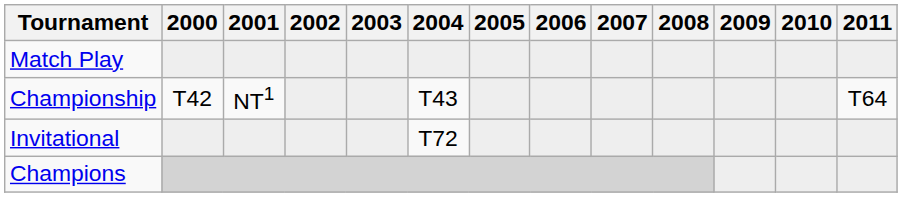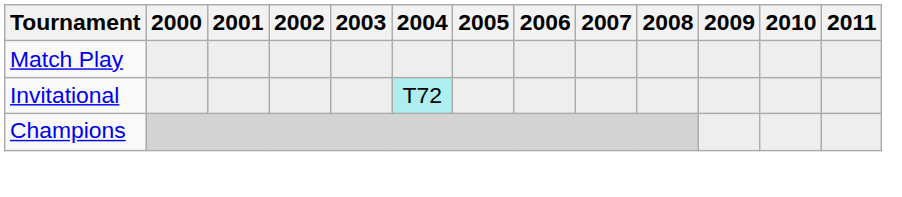 <table class="wikitable" style="text-align:center;">
 <tr>
 <th>Tournament</th>
 <th>2000</th>
 <th>2001</th>
 <th>2002</th>
 <th>2003</th>
 <th>2004</th>
 <th>2005</th>
 <th>2006</th>
 <th>2007</th>
 <th>2008</th>
 <th>2009</th>
 <th>2010</th>
 <th>2011</th>
 </tr>
 <tr>
 <td align="left"><a href='#'>Match Play</a></td>
 <td style="background:#eeeeee;"></td>
 <td style="background:#eeeeee;"></td>
 <td style="background:#eeeeee;"></td>
 <td style="background:#eeeeee;"></td>
 <td style="background:#eeeeee;"></td>
 <td style="background:#eeeeee;"></td>
 <td style="background:#eeeeee;"></td>
 <td style="background:#eeeeee;"></td>
 <td style="background:#eeeeee;"></td>
 <td style="background:#eeeeee;"></td>
 <td style="background:#eeeeee;"></td>
 <td style="background:#eeeeee;"></td>
 </tr>
 <tr>
-<td align="left"><a href='#'>Championship</a></td>
-<td>T42</td>
-<td>NT<sup>1</sup></td>
-<td style="background:#eeeeee;"></td>
-<td style="background:#eeeeee;"></td>
-<td>T43</td>
-<td style="background:#eeeeee;"></td>
-<td style="background:#eeeeee;"></td>
-<td style="background:#eeeeee;"></td>
-<td style="background:#eeeeee;"></td>
-<td style="background:#eeeeee;"></td>
-<td style="background:#eeeeee;"></td>
-<td>T64</td>
-</tr>
-<tr>
 <td align="left"><a href='#'>Invitational</a></td>
 <td style="background:#eeeeee;"></td>
 <td style="background:#eeeeee;"></td>
 <td style="background:#eeeeee;"></td>
 <td style="background:#eeeeee;"></td>
-<td>T72</td>
+<td style="background: paleturquoise;">T72</td>
 <td style="background:#eeeeee;"></td>
 <td style="background:#eeeeee;"></td>
 <td style="background:#eeeeee;"></td>
 <td style="background:#eeeeee;"></td>
 <td style="background:#eeeeee;"></td>
 <td style="background:#eeeeee;"></td>
 <td style="background:#eeeeee;"></td>
 </tr>
 <tr>
 <td align="left"><a href='#'>Champions</a></td>
 <td colspan=9 style="background:#D3D3D3;"></td>
 <td style="background:#eeeeee;"></td>
 <td style="background:#eeeeee;"></td>
 <td style="background:#eeeeee;"></td>
 </tr>
 </table>
